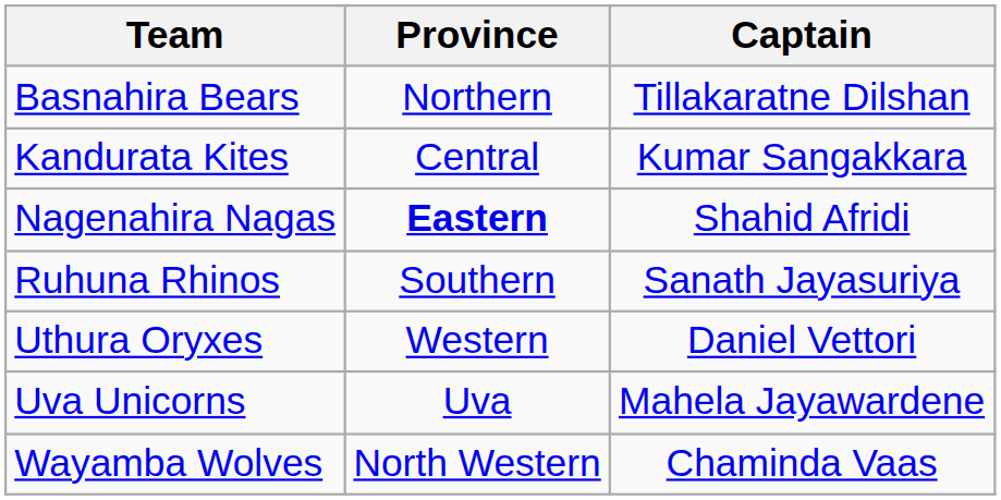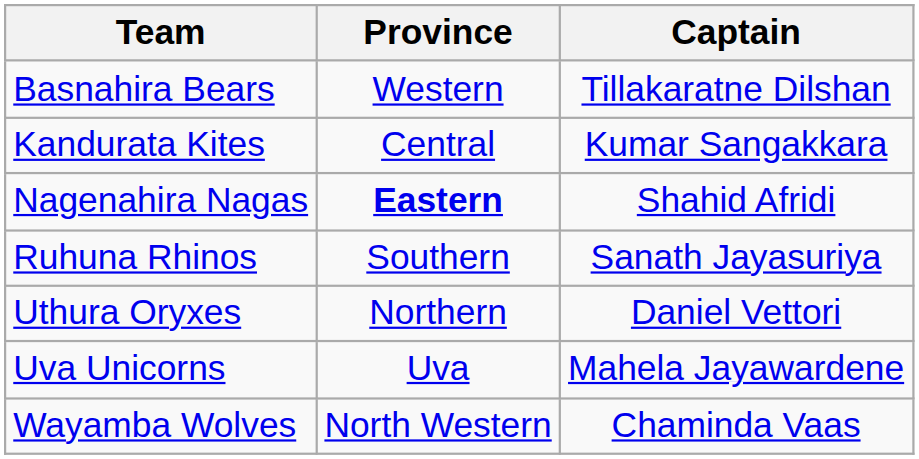 <table class="wikitable" style="text-align: center">
 <tr>
 <th>Team</th>
 <th>Province</th>
 <th>Captain</th>
 </tr>
 <tr>
 <td align=left><a href='#'>Basnahira Bears</a></td>
-<td><a href='#'>Northern</a></td>
+<td><a href='#'>Western</a></td>
 <td><a href='#'>Tillakaratne Dilshan</a></td>
 </tr>
 <tr>
 <td align=left><a href='#'>Kandurata Kites</a></td>
 <td><a href='#'>Central</a></td>
 <td><a href='#'>Kumar Sangakkara</a></td>
 </tr>
 <tr>
 <td align=left><a href='#'>Nagenahira Nagas</a></td>
 <td><strong><a href='#'>Eastern</a></strong></td>
 <td><a href='#'>Shahid Afridi</a></td>
 </tr>
 <tr>
 <td align=left><a href='#'>Ruhuna Rhinos</a></td>
 <td><a href='#'>Southern</a></td>
 <td><a href='#'>Sanath Jayasuriya</a></td>
 </tr>
 <tr>
 <td align=left><a href='#'>Uthura Oryxes</a></td>
-<td><a href='#'>Western</a></td>
+<td><a href='#'>Northern</a></td>
 <td><a href='#'>Daniel Vettori</a></td>
 </tr>
 <tr>
 <td align=left><a href='#'>Uva Unicorns</a></td>
 <td><a href='#'>Uva</a></td>
 <td><a href='#'>Mahela Jayawardene</a></td>
 </tr>
 <tr>
 <td align=left><a href='#'>Wayamba Wolves</a></td>
 <td><a href='#'>North Western</a></td>
 <td><a href='#'>Chaminda Vaas</a></td>
 </tr>
 </table>
